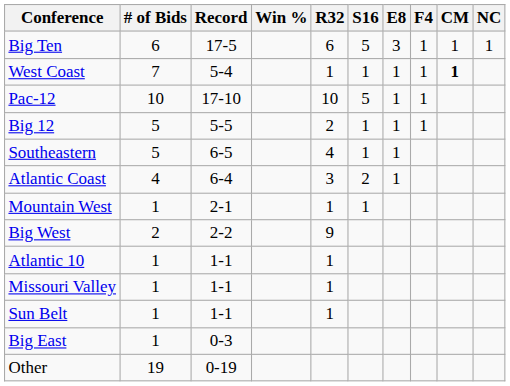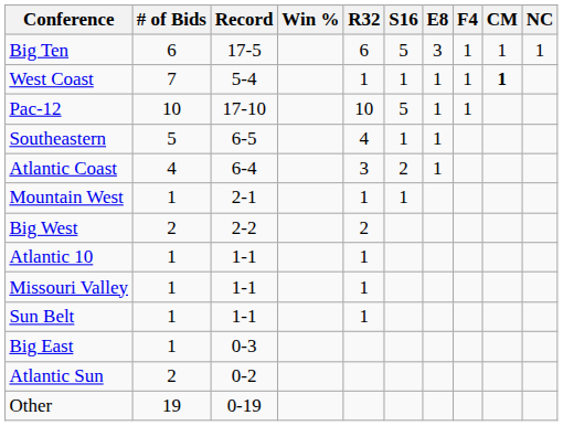 <table class="wikitable sortable">
 <tr>
 <th>Conference</th>
 <th># of Bids</th>
 <th>Record</th>
 <th>Win %</th>
 <th>R32</th>
 <th>S16</th>
 <th>E8</th>
 <th>F4</th>
 <th>CM</th>
 <th>NC</th>
 </tr>
 <tr style="text-align:center;">
 <td align="left"><a href='#'>Big Ten</a></td>
 <td>6</td>
 <td>17-5</td>
 <td></td>
 <td>6</td>
 <td>5</td>
 <td>3</td>
 <td>1</td>
 <td>1</td>
 <td>1</td>
 </tr>
 <tr style="text-align:center;">
 <td align="left"><a href='#'>West Coast</a></td>
 <td>7</td>
 <td>5-4</td>
 <td></td>
 <td>1</td>
 <td>1</td>
 <td>1</td>
 <td>1</td>
 <td><strong>1</strong></td>
 <td></td>
 </tr>
 <tr style="text-align:center;">
 <td align="left"><a href='#'>Pac-12</a></td>
 <td>10</td>
 <td>17-10</td>
 <td></td>
 <td>10</td>
 <td>5</td>
 <td>1</td>
 <td>1</td>
 <td></td>
 <td></td>
 </tr>
 <tr style="text-align:center;">
-<td align="left"><a href='#'>Big 12</a></td>
-<td>5</td>
-<td>5-5</td>
-<td></td>
-<td>2</td>
-<td>1</td>
-<td>1</td>
-<td>1</td>
-<td></td>
-<td></td>
-</tr>
-<tr style="text-align:center;">
 <td align="left"><a href='#'>Southeastern</a></td>
 <td>5</td>
 <td>6-5</td>
 <td></td>
 <td>4</td>
 <td>1</td>
 <td>1</td>
 <td></td>
 <td></td>
 <td></td>
 </tr>
 <tr style="text-align:center;">
 <td align="left"><a href='#'>Atlantic Coast</a></td>
 <td>4</td>
 <td>6-4</td>
 <td></td>
 <td>3</td>
 <td>2</td>
 <td>1</td>
 <td></td>
 <td></td>
 <td></td>
 </tr>
 <tr style="text-align:center;">
 <td align="left"><a href='#'>Mountain West</a></td>
 <td>1</td>
 <td>2-1</td>
 <td></td>
 <td>1</td>
 <td>1</td>
 <td></td>
 <td></td>
 <td></td>
 <td></td>
 </tr>
 <tr style="text-align:center;">
 <td align="left"><a href='#'>Big West</a></td>
 <td>2</td>
 <td>2-2</td>
 <td></td>
-<td>9</td>
+<td>2</td>
 <td></td>
 <td></td>
 <td></td>
 <td></td>
 <td></td>
 </tr>
 <tr style="text-align:center;">
 <td align="left"><a href='#'>Atlantic 10</a></td>
 <td>1</td>
 <td>1-1</td>
 <td></td>
 <td>1</td>
 <td></td>
 <td></td>
 <td></td>
 <td></td>
 <td></td>
 </tr>
 <tr style="text-align:center;">
 <td align="left"><a href='#'>Missouri Valley</a></td>
 <td>1</td>
 <td>1-1</td>
 <td></td>
 <td>1</td>
 <td></td>
 <td></td>
 <td></td>
 <td></td>
 <td></td>
 </tr>
 <tr style="text-align:center;">
 <td align="left"><a href='#'>Sun Belt</a></td>
 <td>1</td>
 <td>1-1</td>
 <td></td>
 <td>1</td>
 <td></td>
 <td></td>
 <td></td>
 <td></td>
 <td></td>
 </tr>
 <tr style="text-align:center;">
 <td align="left"><a href='#'>Big East</a></td>
 <td>1</td>
 <td>0-3</td>
 <td></td>
 <td></td>
 <td></td>
 <td></td>
 <td></td>
 <td></td>
 <td></td>
 </tr>
 <tr style="text-align:center;">
+<td align="left"><a href='#'>Atlantic Sun</a></td>
+<td>2</td>
+<td>0-2</td>
+<td></td>
+<td></td>
+<td></td>
+<td></td>
+<td></td>
+<td></td>
+<td></td>
+</tr>
+<tr style="text-align:center;">
 <td align="left">Other</td>
 <td>19</td>
 <td>0-19</td>
 <td></td>
 <td></td>
 <td></td>
 <td></td>
 <td></td>
 <td></td>
 <td></td>
 </tr>
 </table>
